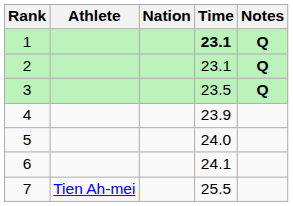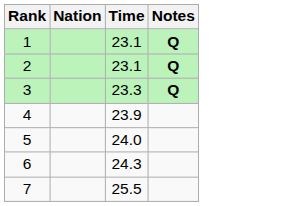 <table class="wikitable sortable" style="text-align:center">
 <tr>
 <th>Rank</th>
-<th>Athlete</th>
 <th>Nation</th>
 <th>Time</th>
 <th>Notes</th>
 </tr>
 <tr bgcolor=#bbf3bb>
 <td>1</td>
 <td align=left></td>
-<td align=left></td>
-<td><strong>23.1</strong></td>
+<td>23.1</td>
 <td><strong>Q</strong></td>
 </tr>
 <tr bgcolor=#bbf3bb>
 <td>2</td>
-<td align=left></td>
 <td align=left></td>
 <td>23.1</td>
 <td><strong>Q</strong></td>
 </tr>
 <tr bgcolor=#bbf3bb>
 <td>3</td>
 <td align=left></td>
-<td align=left></td>
-<td>23.5</td>
+<td>23.3</td>
 <td><strong>Q</strong></td>
 </tr>
 <tr>
 <td>4</td>
-<td align=left></td>
 <td align=left></td>
 <td>23.9</td>
 <td></td>
 </tr>
 <tr>
 <td>5</td>
 <td align=left></td>
-<td align=left></td>
 <td>24.0</td>
 <td></td>
 </tr>
 <tr>
 <td>6</td>
 <td align=left></td>
-<td align=left></td>
-<td>24.1</td>
+<td>24.3</td>
 <td></td>
 </tr>
 <tr>
 <td>7</td>
-<td align=left><a href='#'>Tien Ah-mei</a></td>
 <td align=left></td>
 <td>25.5</td>
 <td></td>
 </tr>
 </table>
